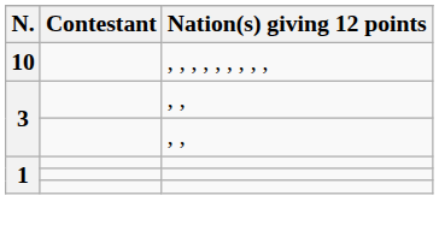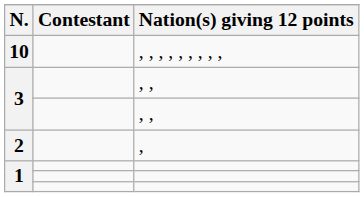 <table class="wikitable plainrowheaders">
 <tr>
 </tr>
 <tr>
 <th scope="col">N.</th>
 <th scope="col">Contestant</th>
 <th scope="col">Nation(s) giving 12 points</th>
 </tr>
 <tr>
 <th scope="row">10</th>
 <td></td>
 <td>, <strong></strong>, , <strong></strong>, , , <strong></strong>, <strong></strong>, <strong></strong>, </td>
 </tr>
 <tr>
 <th scope="row" rowspan="2">3</th>
 <td></td>
 <td>, , </td>
 </tr>
 <tr>
 <td></td>
 <td>, , </td>
 </tr>
 <tr>
+<th scope="row">2</th>
+<td></td>
+<td>, <strong></strong></td>
+</tr>
+<tr>
 <th scope="row" rowspan="3">1</th>
 <td></td>
 <td></td>
 </tr>
 <tr>
 <td></td>
 <td><strong></strong></td>
 </tr>
 <tr>
 <td></td>
 <td></td>
 </tr>
 </table>
